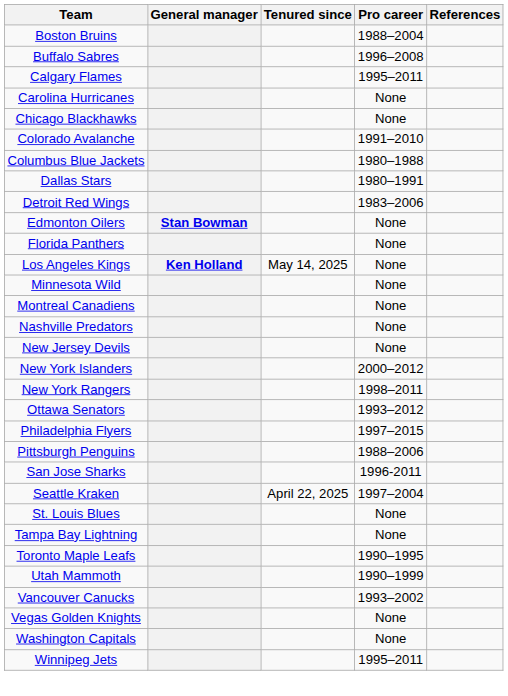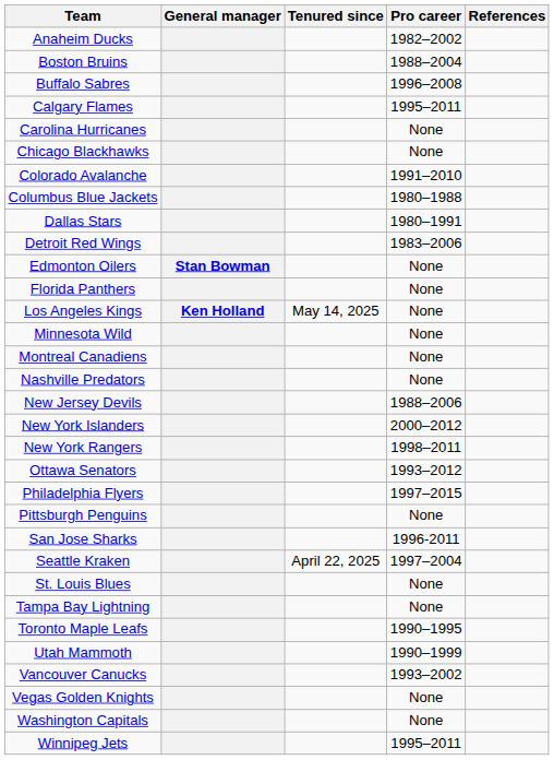 <table class="wikitable sortable" style="text-align: center; border: 0; padding: 0; border-spacing: 0;">
 <tr>
 <th scope="col">Team</th>
 <th scope="col">General manager</th>
 <th scope="col">Tenured since</th>
 <th scope="col">Pro career</th>
 <th scope="col" class="unsortable">References</th>
+</tr>
+<tr>
+<td><a href='#'>Anaheim Ducks</a></td>
+<th></th>
+<td></td>
+<td>1982–2002</td>
+<td></td>
 </tr>
 <tr>
 <td><a href='#'>Boston Bruins</a></td>
 <th></th>
 <td></td>
 <td>1988–2004</td>
 <td></td>
 </tr>
 <tr>
 <td><a href='#'>Buffalo Sabres</a></td>
 <th></th>
 <td></td>
 <td>1996–2008</td>
 <td></td>
 </tr>
 <tr>
 <td><a href='#'>Calgary Flames</a></td>
 <th></th>
 <td></td>
 <td>1995–2011</td>
 <td></td>
 </tr>
 <tr>
 <td><a href='#'>Carolina Hurricanes</a></td>
 <th></th>
 <td></td>
 <td>None</td>
 <td></td>
 </tr>
 <tr>
 <td><a href='#'>Chicago Blackhawks</a></td>
 <th></th>
 <td></td>
 <td>None</td>
 <td></td>
 </tr>
 <tr>
 <td><a href='#'>Colorado Avalanche</a></td>
 <th></th>
 <td></td>
 <td>1991–2010</td>
 <td></td>
 </tr>
 <tr>
 <td><a href='#'>Columbus Blue Jackets</a></td>
 <th></th>
 <td></td>
 <td>1980–1988</td>
 <td></td>
 </tr>
 <tr>
 <td><a href='#'>Dallas Stars</a></td>
 <th></th>
 <td></td>
 <td>1980–1991</td>
 <td></td>
 </tr>
 <tr>
 <td><a href='#'>Detroit Red Wings</a></td>
 <th></th>
 <td></td>
 <td>1983–2006</td>
 <td></td>
 </tr>
 <tr>
 <td><a href='#'>Edmonton Oilers</a></td>
 <th><a href='#'>Stan Bowman</a></th>
 <td></td>
 <td>None</td>
 <td></td>
 </tr>
 <tr>
 <td><a href='#'>Florida Panthers</a></td>
 <th></th>
 <td></td>
 <td>None</td>
 <td></td>
 </tr>
 <tr>
 <td><a href='#'>Los Angeles Kings</a></td>
 <th><a href='#'>Ken Holland</a></th>
 <td>May 14, 2025</td>
 <td>None</td>
 <td></td>
 </tr>
 <tr>
 <td><a href='#'>Minnesota Wild</a></td>
 <th></th>
 <td></td>
 <td>None</td>
 <td></td>
 </tr>
 <tr>
 <td><a href='#'>Montreal Canadiens</a></td>
 <th></th>
 <td></td>
 <td>None</td>
 <td></td>
 </tr>
 <tr>
 <td><a href='#'>Nashville Predators</a></td>
 <th></th>
 <td></td>
 <td>None</td>
 <td></td>
 </tr>
 <tr>
 <td><a href='#'>New Jersey Devils</a></td>
 <th></th>
 <td></td>
-<td>None</td>
+<td>1988–2006</td>
 <td></td>
 </tr>
 <tr>
 <td><a href='#'>New York Islanders</a></td>
 <th></th>
 <td></td>
 <td>2000–2012</td>
 <td></td>
 </tr>
 <tr>
 <td><a href='#'>New York Rangers</a></td>
 <th></th>
 <td></td>
 <td>1998–2011</td>
 <td></td>
 </tr>
 <tr>
 <td><a href='#'>Ottawa Senators</a></td>
 <th></th>
 <td></td>
 <td>1993–2012</td>
 <td></td>
 </tr>
 <tr>
 <td><a href='#'>Philadelphia Flyers</a></td>
 <th></th>
 <td></td>
 <td>1997–2015</td>
 <td></td>
 </tr>
 <tr>
 <td><a href='#'>Pittsburgh Penguins</a></td>
 <th></th>
 <td></td>
-<td>1988–2006</td>
+<td>None</td>
 <td></td>
 </tr>
 <tr>
 <td><a href='#'>San Jose Sharks</a></td>
 <th></th>
 <td></td>
 <td>1996-2011</td>
 <td></td>
 </tr>
 <tr>
 <td><a href='#'>Seattle Kraken</a></td>
 <th></th>
 <td>April 22, 2025</td>
 <td>1997–2004</td>
 <td></td>
 </tr>
 <tr>
 <td><a href='#'>St. Louis Blues</a></td>
 <th></th>
 <td></td>
 <td>None</td>
 <td></td>
 </tr>
 <tr>
 <td><a href='#'>Tampa Bay Lightning</a></td>
 <th></th>
 <td></td>
 <td>None</td>
 <td></td>
 </tr>
 <tr>
 <td><a href='#'>Toronto Maple Leafs</a></td>
 <th></th>
 <td></td>
 <td>1990–1995</td>
 <td></td>
 </tr>
 <tr>
 <td><a href='#'>Utah Mammoth</a></td>
 <th></th>
 <td></td>
 <td>1990–1999</td>
 <td></td>
 </tr>
 <tr>
 <td><a href='#'>Vancouver Canucks</a></td>
 <th></th>
 <td></td>
 <td>1993–2002</td>
 <td></td>
 </tr>
 <tr>
 <td><a href='#'>Vegas Golden Knights</a></td>
 <th></th>
 <td></td>
 <td>None</td>
 <td></td>
 </tr>
 <tr>
 <td><a href='#'>Washington Capitals</a></td>
 <th></th>
 <td></td>
 <td>None</td>
 <td></td>
 </tr>
 <tr>
 <td><a href='#'>Winnipeg Jets</a></td>
 <th></th>
 <td></td>
 <td>1995–2011</td>
 <td></td>
 </tr>
 <tr>
 </tr>
 </table>
